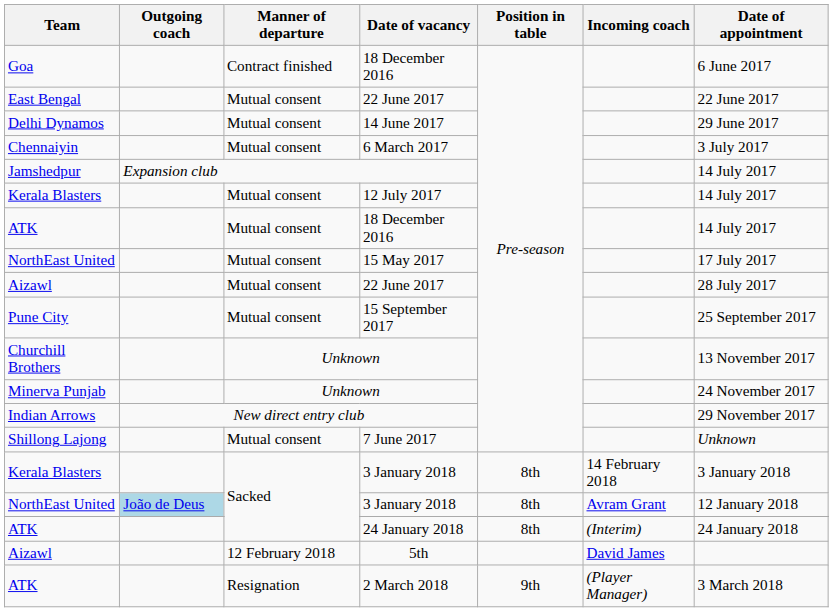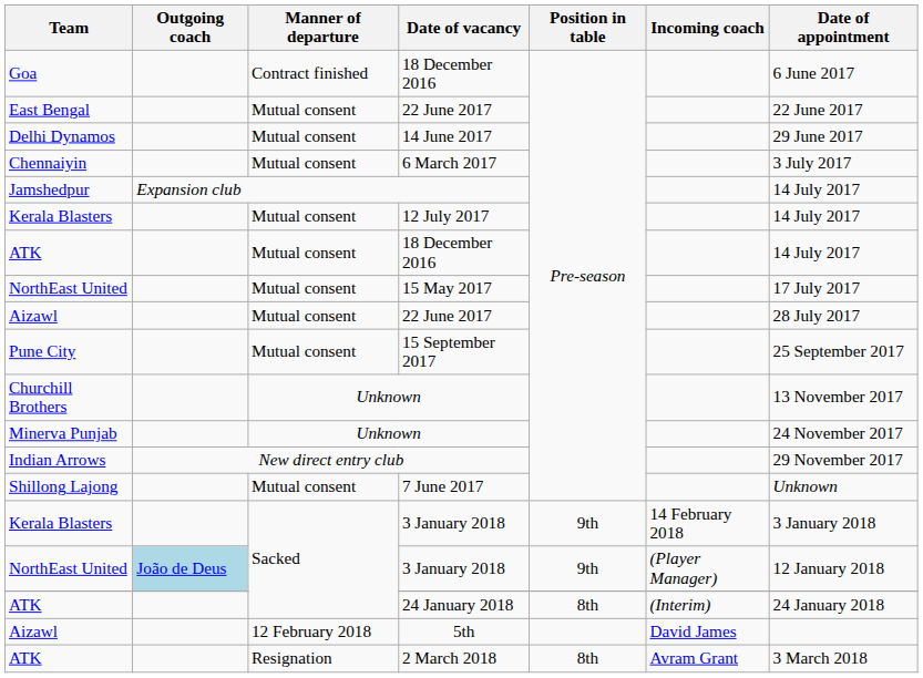 <table class="wikitable sortable">
 <tr>
 <th>Team</th>
 <th>Outgoing coach</th>
 <th>Manner of departure</th>
 <th>Date of vacancy</th>
 <th>Position in table</th>
 <th>Incoming coach</th>
 <th>Date of appointment</th>
 </tr>
 <tr>
 <td><a href='#'>Goa</a></td>
 <td></td>
 <td>Contract finished</td>
 <td>18 December 2016</td>
 <td rowspan="14" align="center"><em>Pre-season</em></td>
 <td></td>
 <td>6 June 2017</td>
 </tr>
 <tr>
 <td><a href='#'>East Bengal</a></td>
 <td></td>
 <td>Mutual consent</td>
 <td>22 June 2017</td>
 <td></td>
 <td>22 June 2017</td>
 </tr>
 <tr>
 <td><a href='#'>Delhi Dynamos</a></td>
 <td></td>
 <td>Mutual consent</td>
 <td>14 June 2017</td>
 <td></td>
 <td>29 June 2017</td>
 </tr>
 <tr>
 <td><a href='#'>Chennaiyin</a></td>
 <td></td>
 <td>Mutual consent</td>
 <td>6 March 2017</td>
 <td></td>
 <td>3 July 2017</td>
 </tr>
 <tr>
 <td><a href='#'>Jamshedpur</a></td>
 <td colspan=3><em>Expansion club</em></td>
 <td></td>
 <td>14 July 2017</td>
 </tr>
 <tr>
 <td><a href='#'>Kerala Blasters</a></td>
 <td></td>
 <td>Mutual consent</td>
 <td>12 July 2017</td>
 <td></td>
 <td>14 July 2017</td>
 </tr>
 <tr>
 <td><a href='#'>ATK</a></td>
 <td></td>
 <td>Mutual consent</td>
 <td>18 December 2016</td>
 <td></td>
 <td>14 July 2017</td>
 </tr>
 <tr>
 <td><a href='#'>NorthEast United</a></td>
 <td></td>
 <td>Mutual consent</td>
 <td>15 May 2017</td>
 <td></td>
 <td>17 July 2017</td>
 </tr>
 <tr>
 <td><a href='#'>Aizawl</a></td>
 <td></td>
 <td>Mutual consent</td>
 <td>22 June 2017</td>
 <td></td>
 <td>28 July 2017</td>
 </tr>
 <tr>
 <td><a href='#'>Pune City</a></td>
 <td></td>
 <td>Mutual consent</td>
 <td>15 September 2017</td>
 <td></td>
 <td>25 September 2017</td>
 </tr>
 <tr>
 <td><a href='#'>Churchill Brothers</a></td>
 <td></td>
 <td colspan=2 align=center><em>Unknown</em></td>
 <td></td>
 <td>13 November 2017</td>
 </tr>
 <tr>
 <td><a href='#'>Minerva Punjab</a></td>
 <td></td>
 <td colspan=2 align=center><em>Unknown</em></td>
 <td></td>
 <td>24 November 2017</td>
 </tr>
 <tr>
 <td><a href='#'>Indian Arrows</a></td>
 <td colspan=3 align=center><em>New direct entry club</em></td>
 <td></td>
 <td>29 November 2017</td>
 </tr>
 <tr>
 <td><a href='#'>Shillong Lajong</a></td>
 <td></td>
 <td>Mutual consent</td>
 <td>7 June 2017</td>
 <td></td>
 <td><em>Unknown</em></td>
 </tr>
 <tr>
 <td><a href='#'>Kerala Blasters</a></td>
 <td></td>
 <td rowspan="4">Sacked</td>
 <td>3 January 2018</td>
-<td rowspan="1" align="center">8th</td>
+<td rowspan="1" align="center">9th</td>
 <td>14 February 2018</td>
 <td>3 January 2018</td>
 </tr>
 <tr>
 <td><a href='#'>NorthEast United</a></td>
 <td style="background: lightblue;"> <a href='#'>João de Deus</a></td>
 <td>3 January 2018</td>
-<td rowspan="1" align="center">8th</td>
-<td> <a href='#'>Avram Grant</a></td>
+<td rowspan="1" align="center">9th</td>
+<td> <em>(Player Manager)</em></td>
 <td>12 January 2018</td>
 </tr>
 <tr>
 </tr>
 <tr>
 <td><a href='#'>ATK</a></td>
 <td></td>
 <td>24 January 2018</td>
 <td rowspan="1" align="center">8th</td>
 <td> <em>(Interim)</em></td>
 <td>24 January 2018</td>
 </tr>
 <tr>
 <td><a href='#'>Aizawl</a></td>
 <td></td>
 <td>12 February 2018</td>
 <td rowspan="1" align="center">5th</td>
 <td></td>
 <td> <a href='#'>David James</a></td>
 </tr>
 <tr>
 <td><a href='#'>ATK</a></td>
 <td></td>
 <td rowspan="1">Resignation</td>
 <td>2 March 2018</td>
-<td rowspan="1" align="center">9th</td>
-<td> <em>(Player Manager)</em></td>
+<td rowspan="1" align="center">8th</td>
+<td> <a href='#'>Avram Grant</a></td>
 <td>3 March 2018</td>
 </tr>
 </table>
